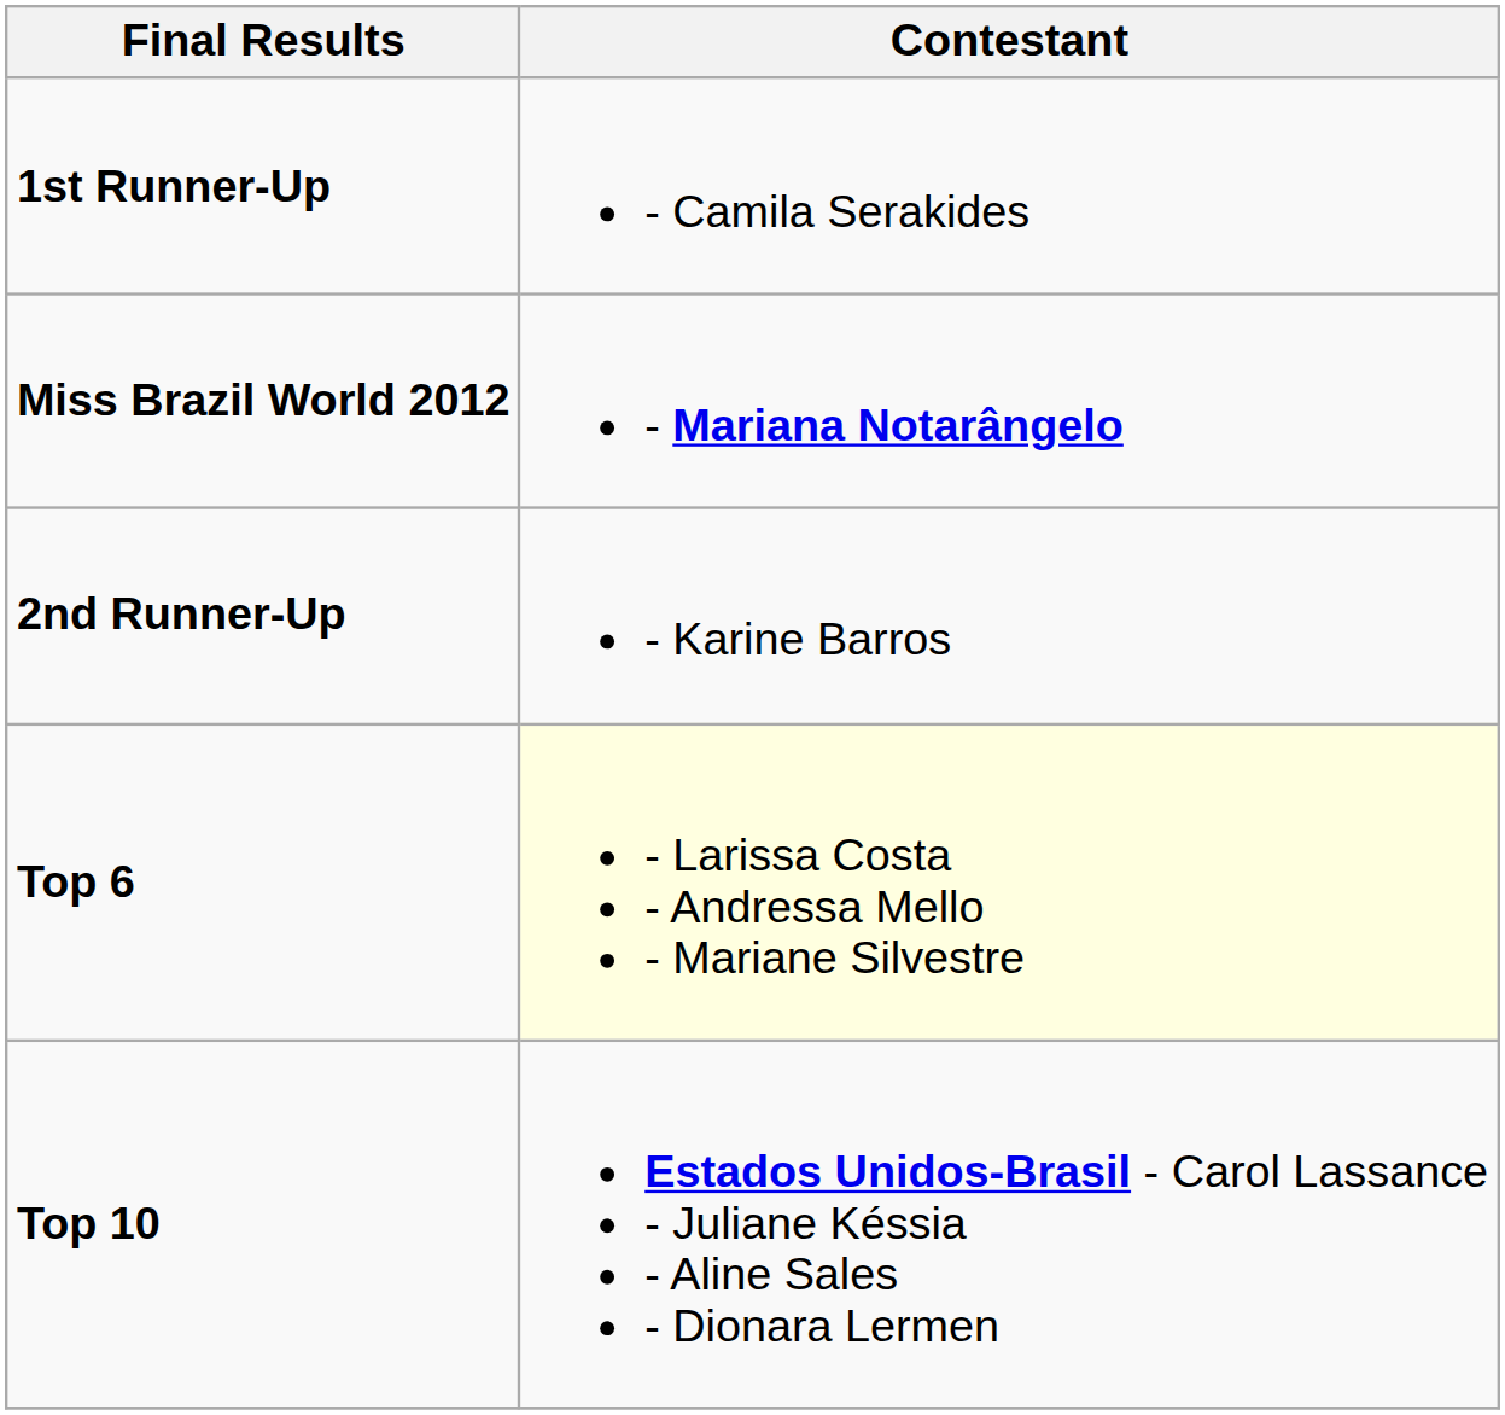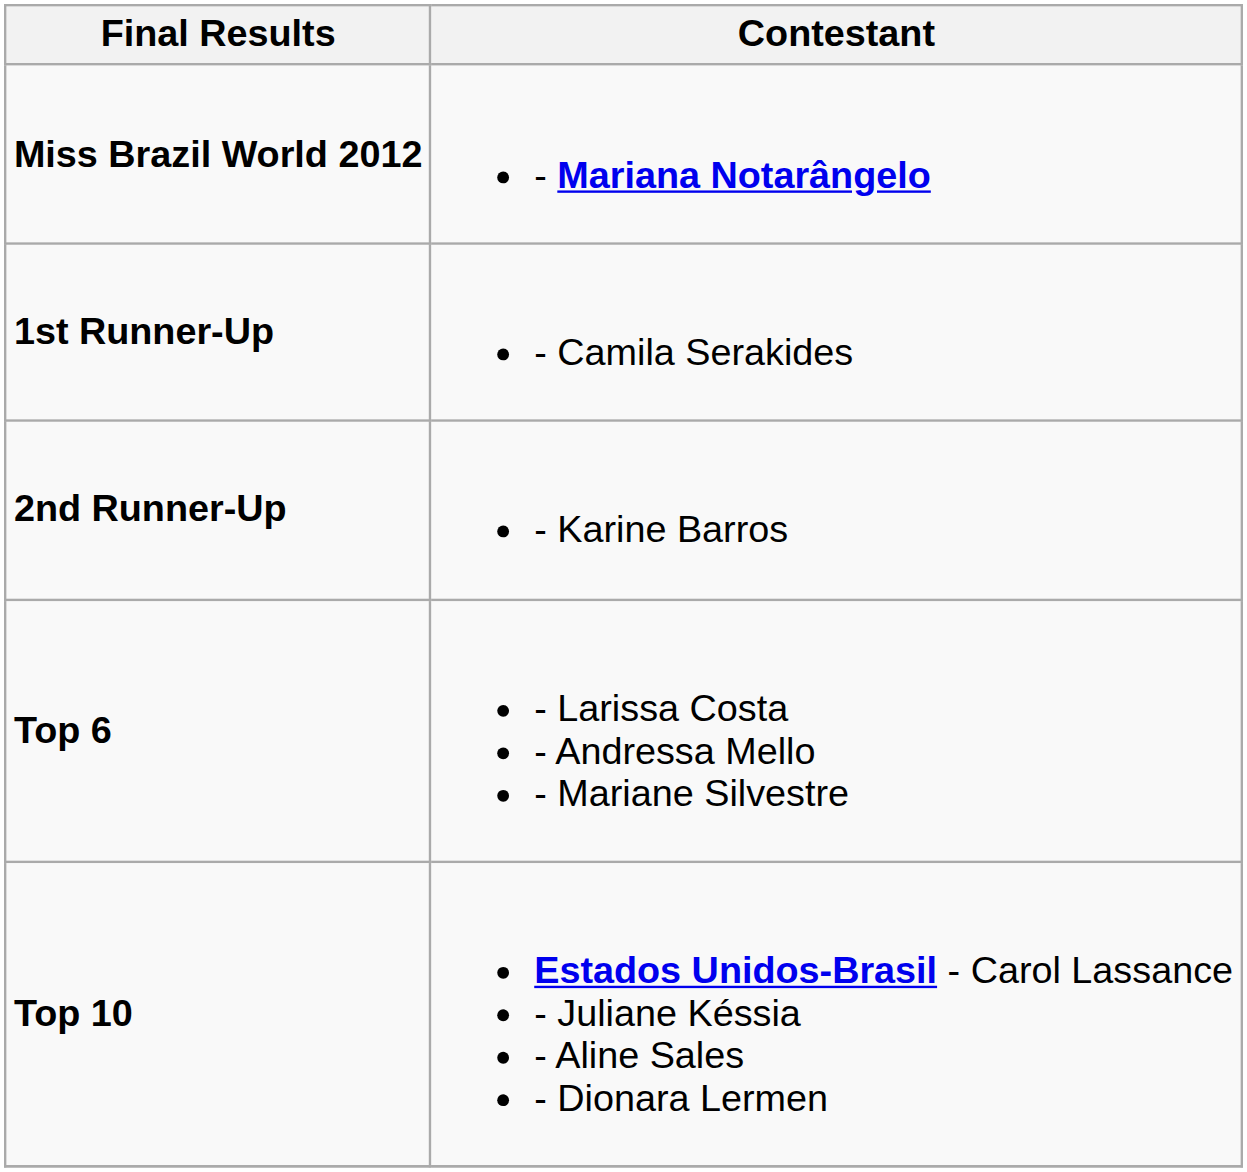 <table class="wikitable">
 <tr>
 <th>Final Results</th>
 <th>Contestant</th>
 </tr>
 <tr>
+<td><strong>Miss Brazil World 2012</strong></td>
+<td><br><ul><li><strong></strong> - <strong><a href='#'>Mariana Notarângelo</a></strong></li></ul></td>
+</tr>
+<tr>
 <td><strong>1st Runner-Up</strong></td>
 <td><br><ul><li><strong></strong> - Camila Serakides</li></ul></td>
-</tr>
-<tr>
-<td><strong>Miss Brazil World 2012</strong></td>
-<td><br><ul><li><strong></strong> - <strong><a href='#'>Mariana Notarângelo</a></strong></li></ul></td>
 </tr>
 <tr>
 <td><strong>2nd Runner-Up</strong></td>
 <td><br><ul><li><strong></strong> - Karine Barros</li></ul></td>
 </tr>
 <tr>
 <td><strong>Top 6</strong></td>
-<td style="background: lightyellow;"><br><ul><li><strong></strong> - Larissa Costa</li><li><strong></strong> - Andressa Mello</li><li><strong></strong> - Mariane Silvestre</li></ul></td>
+<td><br><ul><li><strong></strong> - Larissa Costa</li><li><strong></strong> - Andressa Mello</li><li><strong></strong> - Mariane Silvestre</li></ul></td>
 </tr>
 <tr>
 <td><strong>Top 10</strong></td>
 <td><br><ul><li><strong> <a href='#'>Estados Unidos-Brasil</a></strong> - Carol Lassance</li><li><strong></strong> - Juliane Késsia</li><li><strong></strong> - Aline Sales</li><li><strong></strong> - Dionara Lermen</li></ul></td>
 </tr>
 <tr>
 </tr>
 </table>
